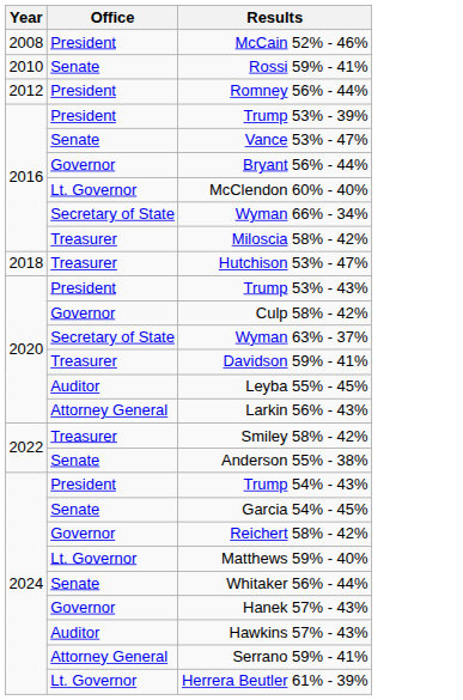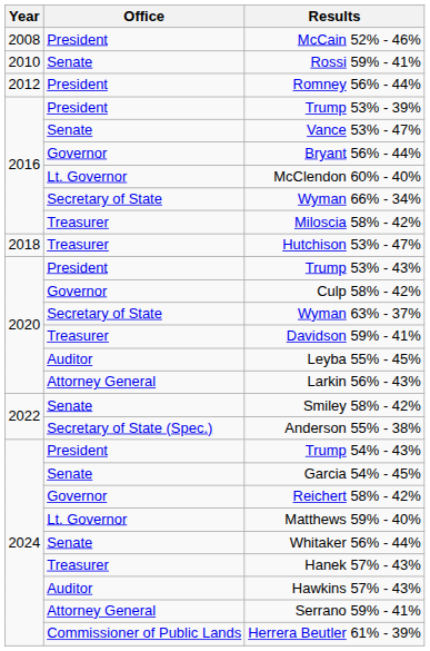 <table class=wikitable>
 <tr>
 <th>Year</th>
 <th>Office</th>
 <th>Results</th>
 </tr>
 <tr>
 <td>2008</td>
 <td><a href='#'>President</a></td>
 <td align="right" ><a href='#'>McCain</a> 52% - 46%</td>
 </tr>
 <tr>
 <td>2010</td>
 <td><a href='#'>Senate</a></td>
 <td align="right" ><a href='#'>Rossi</a> 59% - 41%</td>
 </tr>
 <tr>
 <td>2012</td>
 <td><a href='#'>President</a></td>
 <td align="right" ><a href='#'>Romney</a> 56% - 44%</td>
 </tr>
 <tr>
 <td rowspan=6>2016</td>
 <td><a href='#'>President</a></td>
 <td align="right" ><a href='#'>Trump</a> 53% - 39%</td>
 </tr>
 <tr>
 <td><a href='#'>Senate</a></td>
 <td align="right" ><a href='#'>Vance</a> 53% - 47%</td>
 </tr>
 <tr>
 <td><a href='#'>Governor</a></td>
 <td align="right" ><a href='#'>Bryant</a> 56% - 44%</td>
 </tr>
 <tr>
 <td><a href='#'>Lt. Governor</a></td>
 <td align="right" >McClendon 60% - 40%</td>
 </tr>
 <tr>
 <td><a href='#'>Secretary of State</a></td>
 <td align="right" ><a href='#'>Wyman</a> 66% - 34%</td>
 </tr>
 <tr>
 <td><a href='#'>Treasurer</a></td>
 <td align="right" ><a href='#'>Miloscia</a> 58% - 42%</td>
 </tr>
 <tr>
 <td>2018</td>
 <td><a href='#'>Treasurer</a></td>
 <td align="right" ><a href='#'>Hutchison</a> 53% - 47%</td>
 </tr>
 <tr>
 <td rowspan=6>2020</td>
 <td><a href='#'>President</a></td>
 <td align="right" ><a href='#'>Trump</a> 53% - 43%</td>
 </tr>
 <tr>
 <td><a href='#'>Governor</a></td>
 <td align="right" >Culp 58% - 42%</td>
 </tr>
 <tr>
 <td><a href='#'>Secretary of State</a></td>
 <td align="right" ><a href='#'>Wyman</a> 63% - 37%</td>
 </tr>
 <tr>
 <td><a href='#'>Treasurer</a></td>
 <td align="right" ><a href='#'>Davidson</a> 59% - 41%</td>
 </tr>
 <tr>
 <td><a href='#'>Auditor</a></td>
 <td align="right" >Leyba 55% - 45%</td>
 </tr>
 <tr>
 <td><a href='#'>Attorney General</a></td>
 <td align="right" >Larkin 56% - 43%</td>
 </tr>
 <tr>
 <td rowspan=2>2022</td>
-<td><a href='#'>Treasurer</a></td>
+<td><a href='#'>Senate</a></td>
 <td align="right" >Smiley 58% - 42%</td>
 </tr>
 <tr>
-<td><a href='#'>Senate</a></td>
+<td><a href='#'>Secretary of State (Spec.)</a></td>
 <td align="right" >Anderson 55% - 38%</td>
 </tr>
 <tr>
 <td rowspan=9>2024</td>
 <td><a href='#'>President</a></td>
 <td align="right" ><a href='#'>Trump</a> 54% - 43%</td>
 </tr>
 <tr>
 <td><a href='#'>Senate</a></td>
 <td align="right" >Garcia 54% - 45%</td>
 </tr>
 <tr>
 <td><a href='#'>Governor</a></td>
 <td align="right" ><a href='#'>Reichert</a> 58% - 42%</td>
 </tr>
 <tr>
 <td><a href='#'>Lt. Governor</a></td>
 <td align="right" >Matthews 59% - 40%</td>
 </tr>
 <tr>
 <td><a href='#'>Senate</a></td>
 <td align="right" >Whitaker 56% - 44%</td>
 </tr>
 <tr>
-<td><a href='#'>Governor</a></td>
+<td><a href='#'>Treasurer</a></td>
 <td align="right" >Hanek 57% - 43%</td>
 </tr>
 <tr>
 <td><a href='#'>Auditor</a></td>
 <td align="right" >Hawkins 57% - 43%</td>
 </tr>
 <tr>
 <td><a href='#'>Attorney General</a></td>
 <td align="right" >Serrano 59% - 41%</td>
 </tr>
 <tr>
-<td><a href='#'>Lt. Governor</a></td>
+<td><a href='#'>Commissioner of Public Lands</a></td>
 <td align="right" ><a href='#'>Herrera Beutler</a> 61% - 39%</td>
 </tr>
 </table>
